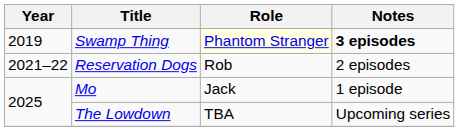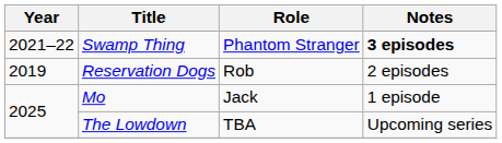 <table class="wikitable">
 <tr>
 <th>Year</th>
 <th>Title</th>
 <th>Role</th>
 <th>Notes</th>
 </tr>
 <tr>
-<td>2019</td>
+<td>2021–22</td>
 <td><em><a href='#'>Swamp Thing</a></em></td>
-<td style="background: lightyellow;"><a href='#'>Phantom Stranger</a></td>
+<td><a href='#'>Phantom Stranger</a></td>
 <td><strong>3 episodes</strong></td>
 </tr>
 <tr>
-<td>2021–22</td>
+<td>2019</td>
 <td><em><a href='#'>Reservation Dogs</a></em></td>
 <td>Rob</td>
 <td>2 episodes</td>
 </tr>
 <tr>
 <td rowspan=2>2025</td>
 <td><em><a href='#'>Mo</a></em></td>
 <td>Jack</td>
 <td>1 episode</td>
 </tr>
 <tr>
 <td><em><a href='#'>The Lowdown</a></em></td>
 <td>TBA</td>
 <td>Upcoming series</td>
 </tr>
 <tr>
 </tr>
 </table>
